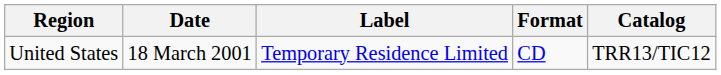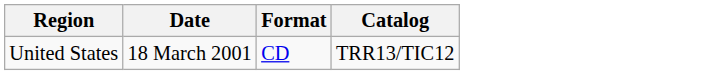 <table class="wikitable">
 <tr>
 <th>Region</th>
 <th>Date</th>
-<th>Label</th>
 <th>Format</th>
 <th>Catalog</th>
 </tr>
 <tr>
 <td>United States</td>
 <td>18 March 2001</td>
-<td><a href='#'>Temporary Residence Limited</a></td>
 <td><a href='#'>CD</a></td>
 <td>TRR13/TIC12</td>
 </tr>
 </table>
